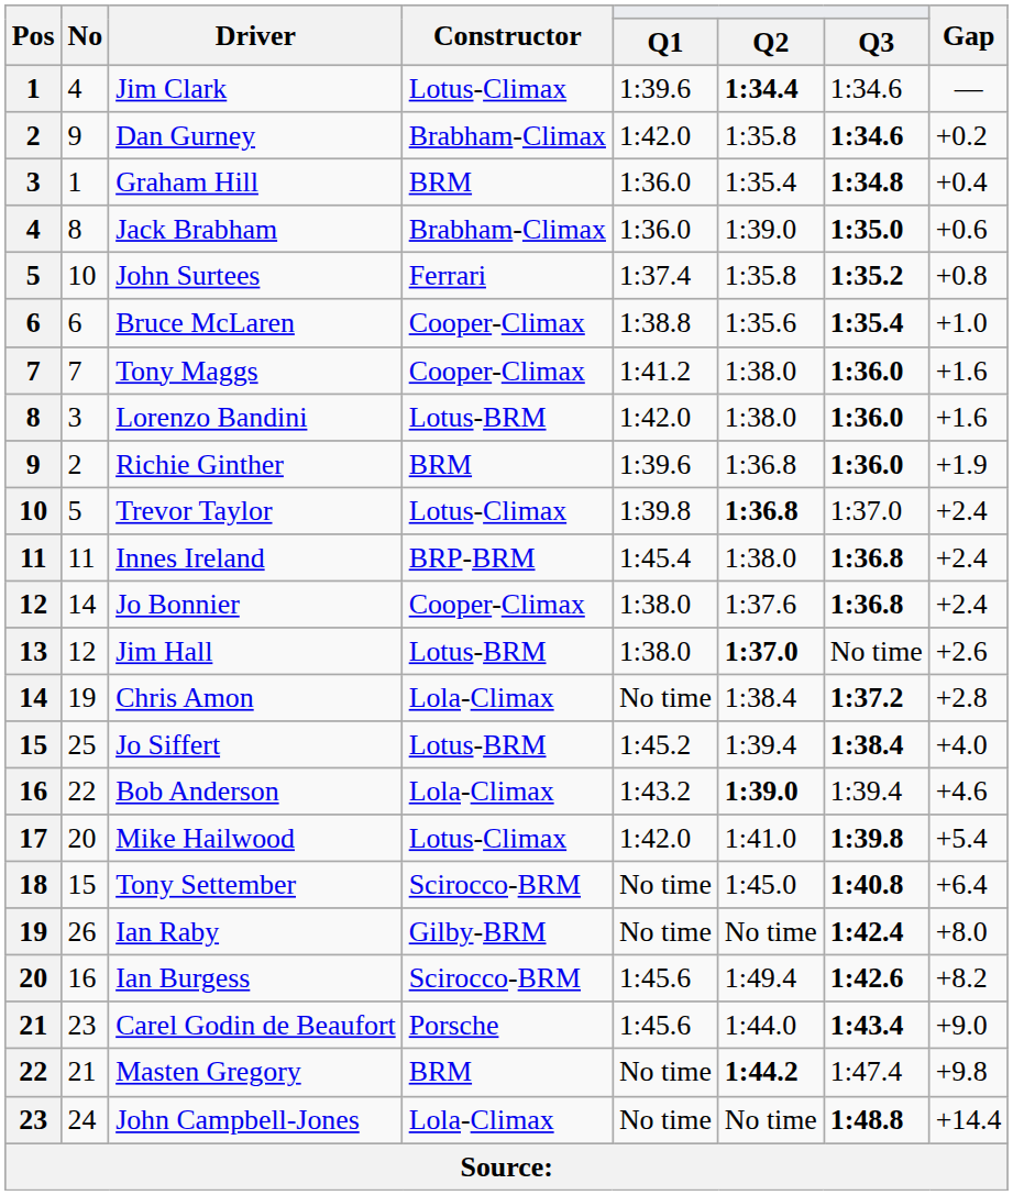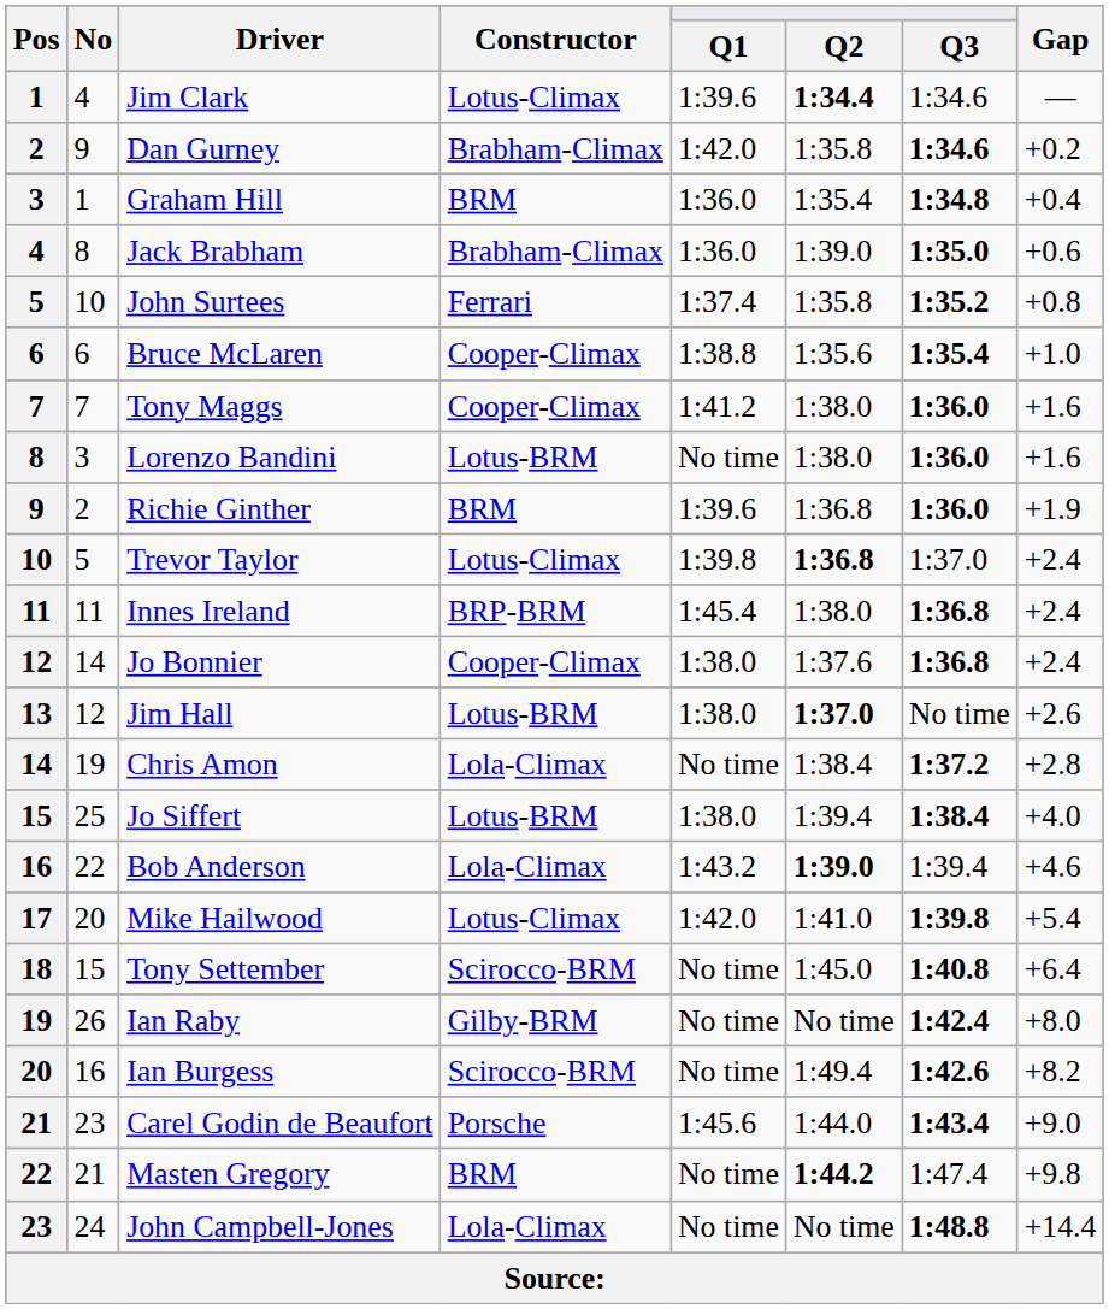 <table class="wikitable sortable" style="font-size: 95%;">
 <tr>
 <th rowspan="2">Pos</th>
 <th rowspan="2">No</th>
 <th rowspan="2">Driver</th>
 <th rowspan="2">Constructor</th>
 <th colspan="3" style="background:#eaecf0; text-align:center;"></th>
 <th rowspan="2">Gap</th>
 </tr>
 <tr>
 <th>Q1</th>
 <th>Q2</th>
 <th>Q3</th>
 </tr>
 <tr>
 <th>1</th>
 <td>4</td>
 <td> <a href='#'>Jim Clark</a></td>
 <td><a href='#'>Lotus</a>-<a href='#'>Climax</a></td>
 <td>1:39.6</td>
 <td><strong>1:34.4</strong></td>
 <td>1:34.6</td>
 <td align="center">—</td>
 </tr>
 <tr>
 <th>2</th>
 <td>9</td>
 <td> <a href='#'>Dan Gurney</a></td>
 <td><a href='#'>Brabham</a>-<a href='#'>Climax</a></td>
 <td>1:42.0</td>
 <td>1:35.8</td>
 <td><strong>1:34.6</strong></td>
 <td>+0.2</td>
 </tr>
 <tr>
 <th>3</th>
 <td>1</td>
 <td> <a href='#'>Graham Hill</a></td>
 <td><a href='#'>BRM</a></td>
 <td>1:36.0</td>
 <td>1:35.4</td>
 <td><strong>1:34.8</strong></td>
 <td>+0.4</td>
 </tr>
 <tr>
 <th>4</th>
 <td>8</td>
 <td> <a href='#'>Jack Brabham</a></td>
 <td><a href='#'>Brabham</a>-<a href='#'>Climax</a></td>
 <td>1:36.0</td>
 <td>1:39.0</td>
 <td><strong>1:35.0</strong></td>
 <td>+0.6</td>
 </tr>
 <tr>
 <th>5</th>
 <td>10</td>
 <td> <a href='#'>John Surtees</a></td>
 <td><a href='#'>Ferrari</a></td>
 <td>1:37.4</td>
 <td>1:35.8</td>
 <td><strong>1:35.2</strong></td>
 <td>+0.8</td>
 </tr>
 <tr>
 <th>6</th>
 <td>6</td>
 <td> <a href='#'>Bruce McLaren</a></td>
 <td><a href='#'>Cooper</a>-<a href='#'>Climax</a></td>
 <td>1:38.8</td>
 <td>1:35.6</td>
 <td><strong>1:35.4</strong></td>
 <td>+1.0</td>
 </tr>
 <tr>
 <th>7</th>
 <td>7</td>
 <td> <a href='#'>Tony Maggs</a></td>
 <td><a href='#'>Cooper</a>-<a href='#'>Climax</a></td>
 <td>1:41.2</td>
 <td>1:38.0</td>
 <td><strong>1:36.0</strong></td>
 <td>+1.6</td>
 </tr>
 <tr>
 <th>8</th>
 <td>3</td>
 <td> <a href='#'>Lorenzo Bandini</a></td>
 <td><a href='#'>Lotus</a>-<a href='#'>BRM</a></td>
-<td>1:42.0</td>
+<td>No time</td>
 <td>1:38.0</td>
 <td><strong>1:36.0</strong></td>
 <td>+1.6</td>
 </tr>
 <tr>
 <th>9</th>
 <td>2</td>
 <td> <a href='#'>Richie Ginther</a></td>
 <td><a href='#'>BRM</a></td>
 <td>1:39.6</td>
 <td>1:36.8</td>
 <td><strong>1:36.0</strong></td>
 <td>+1.9</td>
 </tr>
 <tr>
 <th>10</th>
 <td>5</td>
 <td> <a href='#'>Trevor Taylor</a></td>
 <td><a href='#'>Lotus</a>-<a href='#'>Climax</a></td>
 <td>1:39.8</td>
 <td><strong>1:36.8</strong></td>
 <td>1:37.0</td>
 <td>+2.4</td>
 </tr>
 <tr>
 <th>11</th>
 <td>11</td>
 <td> <a href='#'>Innes Ireland</a></td>
 <td><a href='#'>BRP</a>-<a href='#'>BRM</a></td>
 <td>1:45.4</td>
 <td>1:38.0</td>
 <td><strong>1:36.8</strong></td>
 <td>+2.4</td>
 </tr>
 <tr>
 <th>12</th>
 <td>14</td>
 <td> <a href='#'>Jo Bonnier</a></td>
 <td><a href='#'>Cooper</a>-<a href='#'>Climax</a></td>
 <td>1:38.0</td>
 <td>1:37.6</td>
 <td><strong>1:36.8</strong></td>
 <td>+2.4</td>
 </tr>
 <tr>
 <th>13</th>
 <td>12</td>
 <td> <a href='#'>Jim Hall</a></td>
 <td><a href='#'>Lotus</a>-<a href='#'>BRM</a></td>
 <td>1:38.0</td>
 <td><strong>1:37.0</strong></td>
 <td>No time</td>
 <td>+2.6</td>
 </tr>
 <tr>
 <th>14</th>
 <td>19</td>
 <td> <a href='#'>Chris Amon</a></td>
 <td><a href='#'>Lola</a>-<a href='#'>Climax</a></td>
 <td>No time</td>
 <td>1:38.4</td>
 <td><strong>1:37.2</strong></td>
 <td>+2.8</td>
 </tr>
 <tr>
 <th>15</th>
 <td>25</td>
 <td> <a href='#'>Jo Siffert</a></td>
 <td><a href='#'>Lotus</a>-<a href='#'>BRM</a></td>
-<td>1:45.2</td>
+<td>1:38.0</td>
 <td>1:39.4</td>
 <td><strong>1:38.4</strong></td>
 <td>+4.0</td>
 </tr>
 <tr>
 <th>16</th>
 <td>22</td>
 <td> <a href='#'>Bob Anderson</a></td>
 <td><a href='#'>Lola</a>-<a href='#'>Climax</a></td>
 <td>1:43.2</td>
 <td><strong>1:39.0</strong></td>
 <td>1:39.4</td>
 <td>+4.6</td>
 </tr>
 <tr>
 <th>17</th>
 <td>20</td>
 <td> <a href='#'>Mike Hailwood</a></td>
 <td><a href='#'>Lotus</a>-<a href='#'>Climax</a></td>
 <td>1:42.0</td>
 <td>1:41.0</td>
 <td><strong>1:39.8</strong></td>
 <td>+5.4</td>
 </tr>
 <tr>
 <th>18</th>
 <td>15</td>
 <td> <a href='#'>Tony Settember</a></td>
 <td><a href='#'>Scirocco</a>-<a href='#'>BRM</a></td>
 <td>No time</td>
 <td>1:45.0</td>
 <td><strong>1:40.8</strong></td>
 <td>+6.4</td>
 </tr>
 <tr>
 <th>19</th>
 <td>26</td>
 <td> <a href='#'>Ian Raby</a></td>
 <td><a href='#'>Gilby</a>-<a href='#'>BRM</a></td>
 <td>No time</td>
 <td>No time</td>
 <td><strong>1:42.4</strong></td>
 <td>+8.0</td>
 </tr>
 <tr>
 <th>20</th>
 <td>16</td>
 <td> <a href='#'>Ian Burgess</a></td>
 <td><a href='#'>Scirocco</a>-<a href='#'>BRM</a></td>
-<td>1:45.6</td>
+<td>No time</td>
 <td>1:49.4</td>
 <td><strong>1:42.6</strong></td>
 <td>+8.2</td>
 </tr>
 <tr>
 <th>21</th>
 <td>23</td>
 <td> <a href='#'>Carel Godin de Beaufort</a></td>
 <td><a href='#'>Porsche</a></td>
 <td>1:45.6</td>
 <td>1:44.0</td>
 <td><strong>1:43.4</strong></td>
 <td>+9.0</td>
 </tr>
 <tr>
 <th>22</th>
 <td>21</td>
 <td> <a href='#'>Masten Gregory</a></td>
 <td><a href='#'>BRM</a></td>
 <td>No time</td>
 <td><strong>1:44.2</strong></td>
 <td>1:47.4</td>
 <td>+9.8</td>
 </tr>
 <tr>
 <th>23</th>
 <td>24</td>
 <td> <a href='#'>John Campbell-Jones</a></td>
 <td><a href='#'>Lola</a>-<a href='#'>Climax</a></td>
 <td>No time</td>
 <td>No time</td>
 <td><strong>1:48.8</strong></td>
 <td>+14.4</td>
 </tr>
 <tr>
 <th colspan="8">Source:</th>
 </tr>
 </table>
